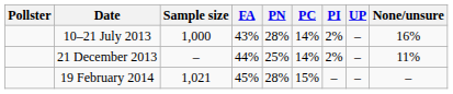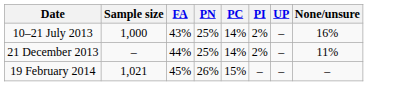 <table class=wikitable style=text-align:center>
 <tr>
-<th>Pollster</th>
 <th>Date</th>
 <th>Sample size</th>
 <th><a href='#'>FA</a></th>
 <th><a href='#'>PN</a></th>
 <th><a href='#'>PC</a></th>
 <th><a href='#'>PI</a></th>
 <th><a href='#'>UP</a></th>
 <th>None/unsure</th>
 </tr>
 <tr>
-<td></td>
 <td>10–21 July 2013</td>
 <td>1,000</td>
 <td>43%</td>
-<td>28%</td>
+<td>25%</td>
 <td>14%</td>
 <td>2%</td>
 <td>–</td>
 <td>16%</td>
 </tr>
 <tr>
-<td></td>
 <td>21 December 2013</td>
 <td>–</td>
 <td>44%</td>
 <td>25%</td>
 <td>14%</td>
 <td>2%</td>
 <td>–</td>
 <td>11%</td>
 </tr>
 <tr>
-<td></td>
 <td>19 February 2014</td>
 <td>1,021</td>
 <td>45%</td>
-<td>28%</td>
+<td>26%</td>
 <td>15%</td>
 <td>–</td>
 <td>–</td>
 <td>–</td>
 </tr>
 </table>
